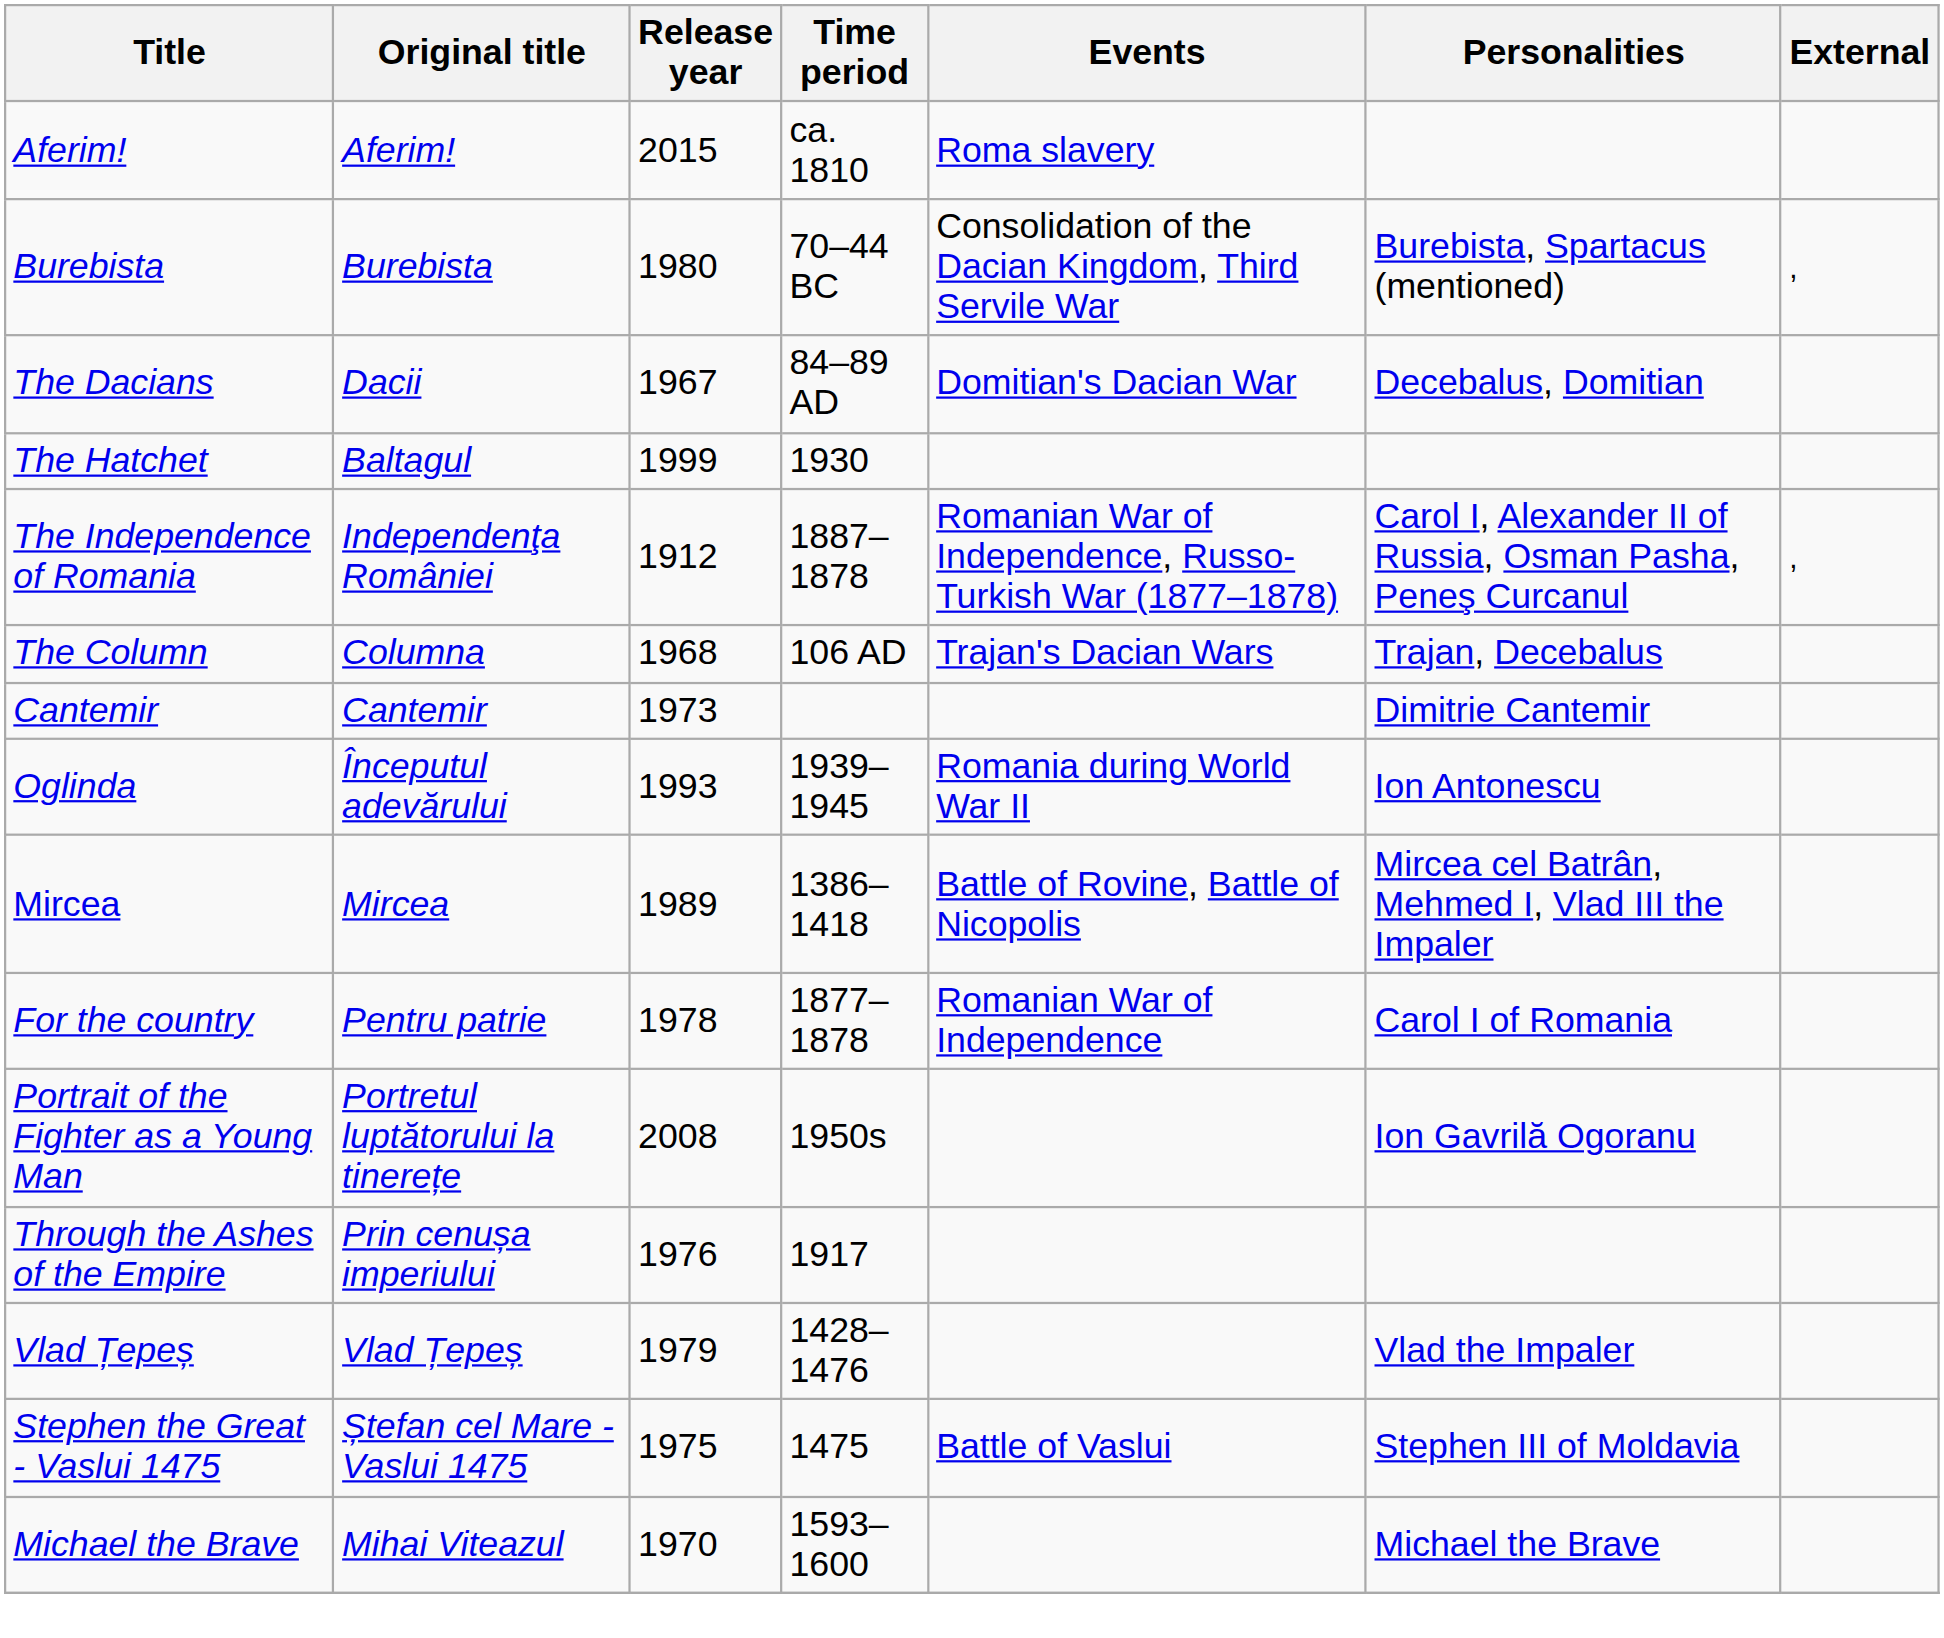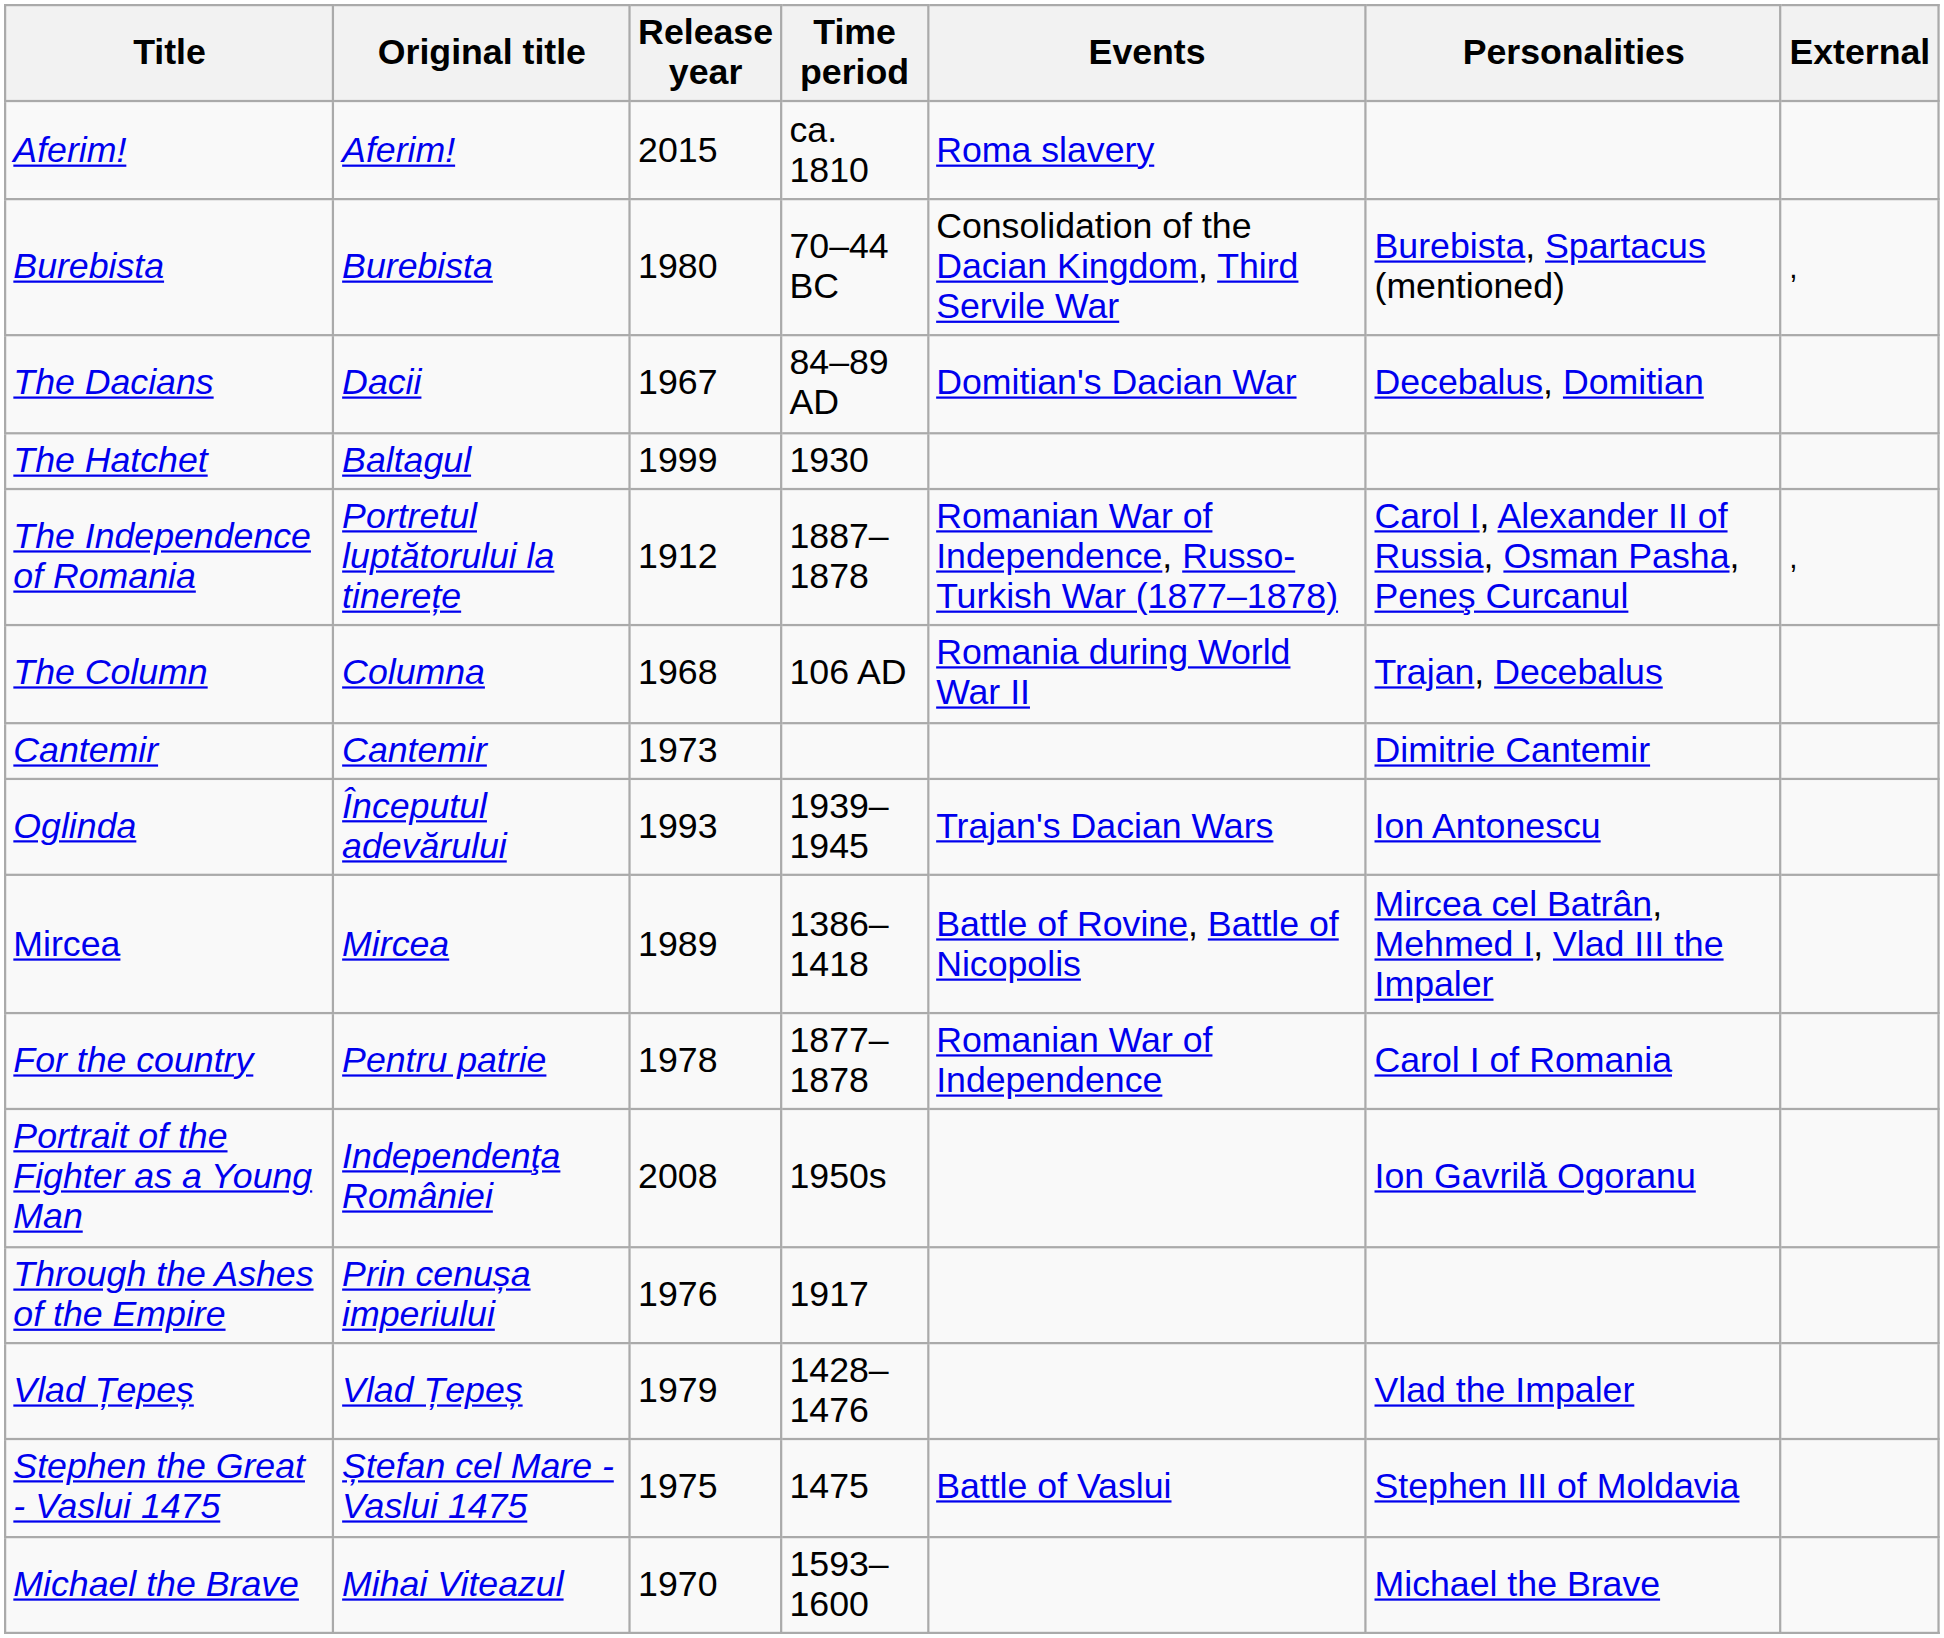 <table class="wikitable sortable" border="1">
 <tr>
 <th scope="col">Title</th>
 <th scope="col">Original title</th>
 <th scope="col" width="30">Release year</th>
 <th scope="col">Time period</th>
 <th scope="col">Events</th>
 <th scope="col">Personalities</th>
 <th scope="col">External</th>
 </tr>
 <tr>
 <td><em><a href='#'>Aferim!</a></em></td>
 <td><em><a href='#'>Aferim!</a></em></td>
 <td>2015</td>
 <td>ca. 1810</td>
 <td><a href='#'>Roma slavery</a></td>
 <td></td>
 <td></td>
 </tr>
 <tr>
 <td><em><a href='#'>Burebista</a></em></td>
 <td><em><a href='#'>Burebista</a></em></td>
 <td>1980</td>
 <td>70–44 BC</td>
 <td>Consolidation of the <a href='#'>Dacian Kingdom</a>, <a href='#'>Third Servile War</a></td>
 <td><a href='#'>Burebista</a>, <a href='#'>Spartacus</a> (mentioned)</td>
 <td><small>, </small></td>
 </tr>
 <tr>
 <td><em><a href='#'>The Dacians</a></em></td>
 <td><em><a href='#'>Dacii</a></em></td>
 <td>1967</td>
 <td>84–89 AD</td>
 <td><a href='#'>Domitian's Dacian War</a></td>
 <td><a href='#'>Decebalus</a>, <a href='#'>Domitian</a></td>
 <td></td>
 </tr>
 <tr>
 <td><em><a href='#'>The Hatchet</a></em></td>
 <td><em><a href='#'>Baltagul</a></em></td>
 <td>1999</td>
 <td>1930</td>
 <td></td>
 <td></td>
 <td></td>
 </tr>
 <tr>
 <td><em><a href='#'>The Independence of Romania</a></em></td>
-<td><em><a href='#'>Independenţa României</a></em></td>
+<td><em><a href='#'>Portretul luptătorului la tinerețe</a></em></td>
 <td>1912</td>
 <td>1887–1878</td>
 <td><a href='#'>Romanian War of Independence</a>, <a href='#'>Russo-Turkish War (1877–1878)</a></td>
 <td><a href='#'>Carol I</a>, <a href='#'>Alexander II of Russia</a>, <a href='#'>Osman Pasha</a>, <a href='#'>Peneş Curcanul</a></td>
 <td><small>, </small></td>
 </tr>
 <tr>
 <td><em><a href='#'>The Column</a></em></td>
 <td><em><a href='#'>Columna</a></em></td>
 <td>1968</td>
 <td>106 AD</td>
-<td><a href='#'>Trajan's Dacian Wars</a></td>
+<td><a href='#'>Romania during World War II</a></td>
 <td><a href='#'>Trajan</a>, <a href='#'>Decebalus</a></td>
 <td><small></small></td>
 </tr>
 <tr>
 <td><em><a href='#'>Cantemir</a></em></td>
 <td><em><a href='#'>Cantemir</a></em></td>
 <td>1973</td>
 <td></td>
 <td></td>
 <td><a href='#'>Dimitrie Cantemir</a></td>
 <td></td>
 </tr>
 <tr>
 <td><em><a href='#'>Oglinda</a></em></td>
 <td><em><a href='#'>Începutul adevărului</a></em></td>
 <td>1993</td>
 <td>1939–1945</td>
-<td><a href='#'>Romania during World War II</a></td>
+<td><a href='#'>Trajan's Dacian Wars</a></td>
 <td><a href='#'>Ion Antonescu</a></td>
 <td></td>
 </tr>
 <tr>
 <td><a href='#'>Mircea</a></td>
 <td><em><a href='#'>Mircea</a></em></td>
 <td>1989</td>
 <td>1386–1418</td>
 <td><a href='#'>Battle of Rovine</a>, <a href='#'>Battle of Nicopolis</a></td>
 <td><a href='#'>Mircea cel Batrân</a>, <a href='#'>Mehmed I</a>,  <a href='#'>Vlad III the Impaler</a></td>
 <td></td>
 </tr>
 <tr>
 <td><em><a href='#'>For the country</a></em></td>
 <td><em><a href='#'>Pentru patrie</a></em></td>
 <td>1978</td>
 <td>1877–1878</td>
 <td><a href='#'>Romanian War of Independence</a></td>
 <td><a href='#'>Carol I of Romania</a></td>
 <td></td>
 </tr>
 <tr>
 <td><em><a href='#'>Portrait of the Fighter as a Young Man</a></em></td>
-<td><em><a href='#'>Portretul luptătorului la tinerețe</a></em></td>
+<td><em><a href='#'>Independenţa României</a></em></td>
 <td>2008</td>
 <td>1950s</td>
 <td></td>
 <td><a href='#'>Ion Gavrilă Ogoranu</a></td>
 <td></td>
 </tr>
 <tr>
 <td><em><a href='#'>Through the Ashes of the Empire</a></em></td>
 <td><em><a href='#'>Prin cenușa imperiului</a></em></td>
 <td>1976</td>
 <td>1917</td>
 <td></td>
 <td></td>
 <td></td>
 </tr>
 <tr>
 <td><em><a href='#'>Vlad Țepeș</a></em></td>
 <td><em><a href='#'>Vlad Țepeș</a></em></td>
 <td>1979</td>
 <td>1428–1476</td>
 <td></td>
 <td><a href='#'>Vlad the Impaler</a></td>
 <td></td>
 </tr>
 <tr>
 <td><em><a href='#'>Stephen the Great - Vaslui 1475</a></em></td>
 <td><em><a href='#'>Ștefan cel Mare - Vaslui 1475</a></em></td>
 <td>1975</td>
 <td>1475</td>
 <td><a href='#'>Battle of Vaslui</a></td>
 <td><a href='#'>Stephen III of Moldavia</a></td>
 <td></td>
 </tr>
 <tr>
 <td><em><a href='#'>Michael the Brave</a></em></td>
 <td><em><a href='#'>Mihai Viteazul</a></em></td>
 <td>1970</td>
 <td>1593–1600</td>
 <td></td>
 <td><a href='#'>Michael the Brave</a></td>
 <td></td>
 </tr>
 <tr>
 </tr>
 </table>
